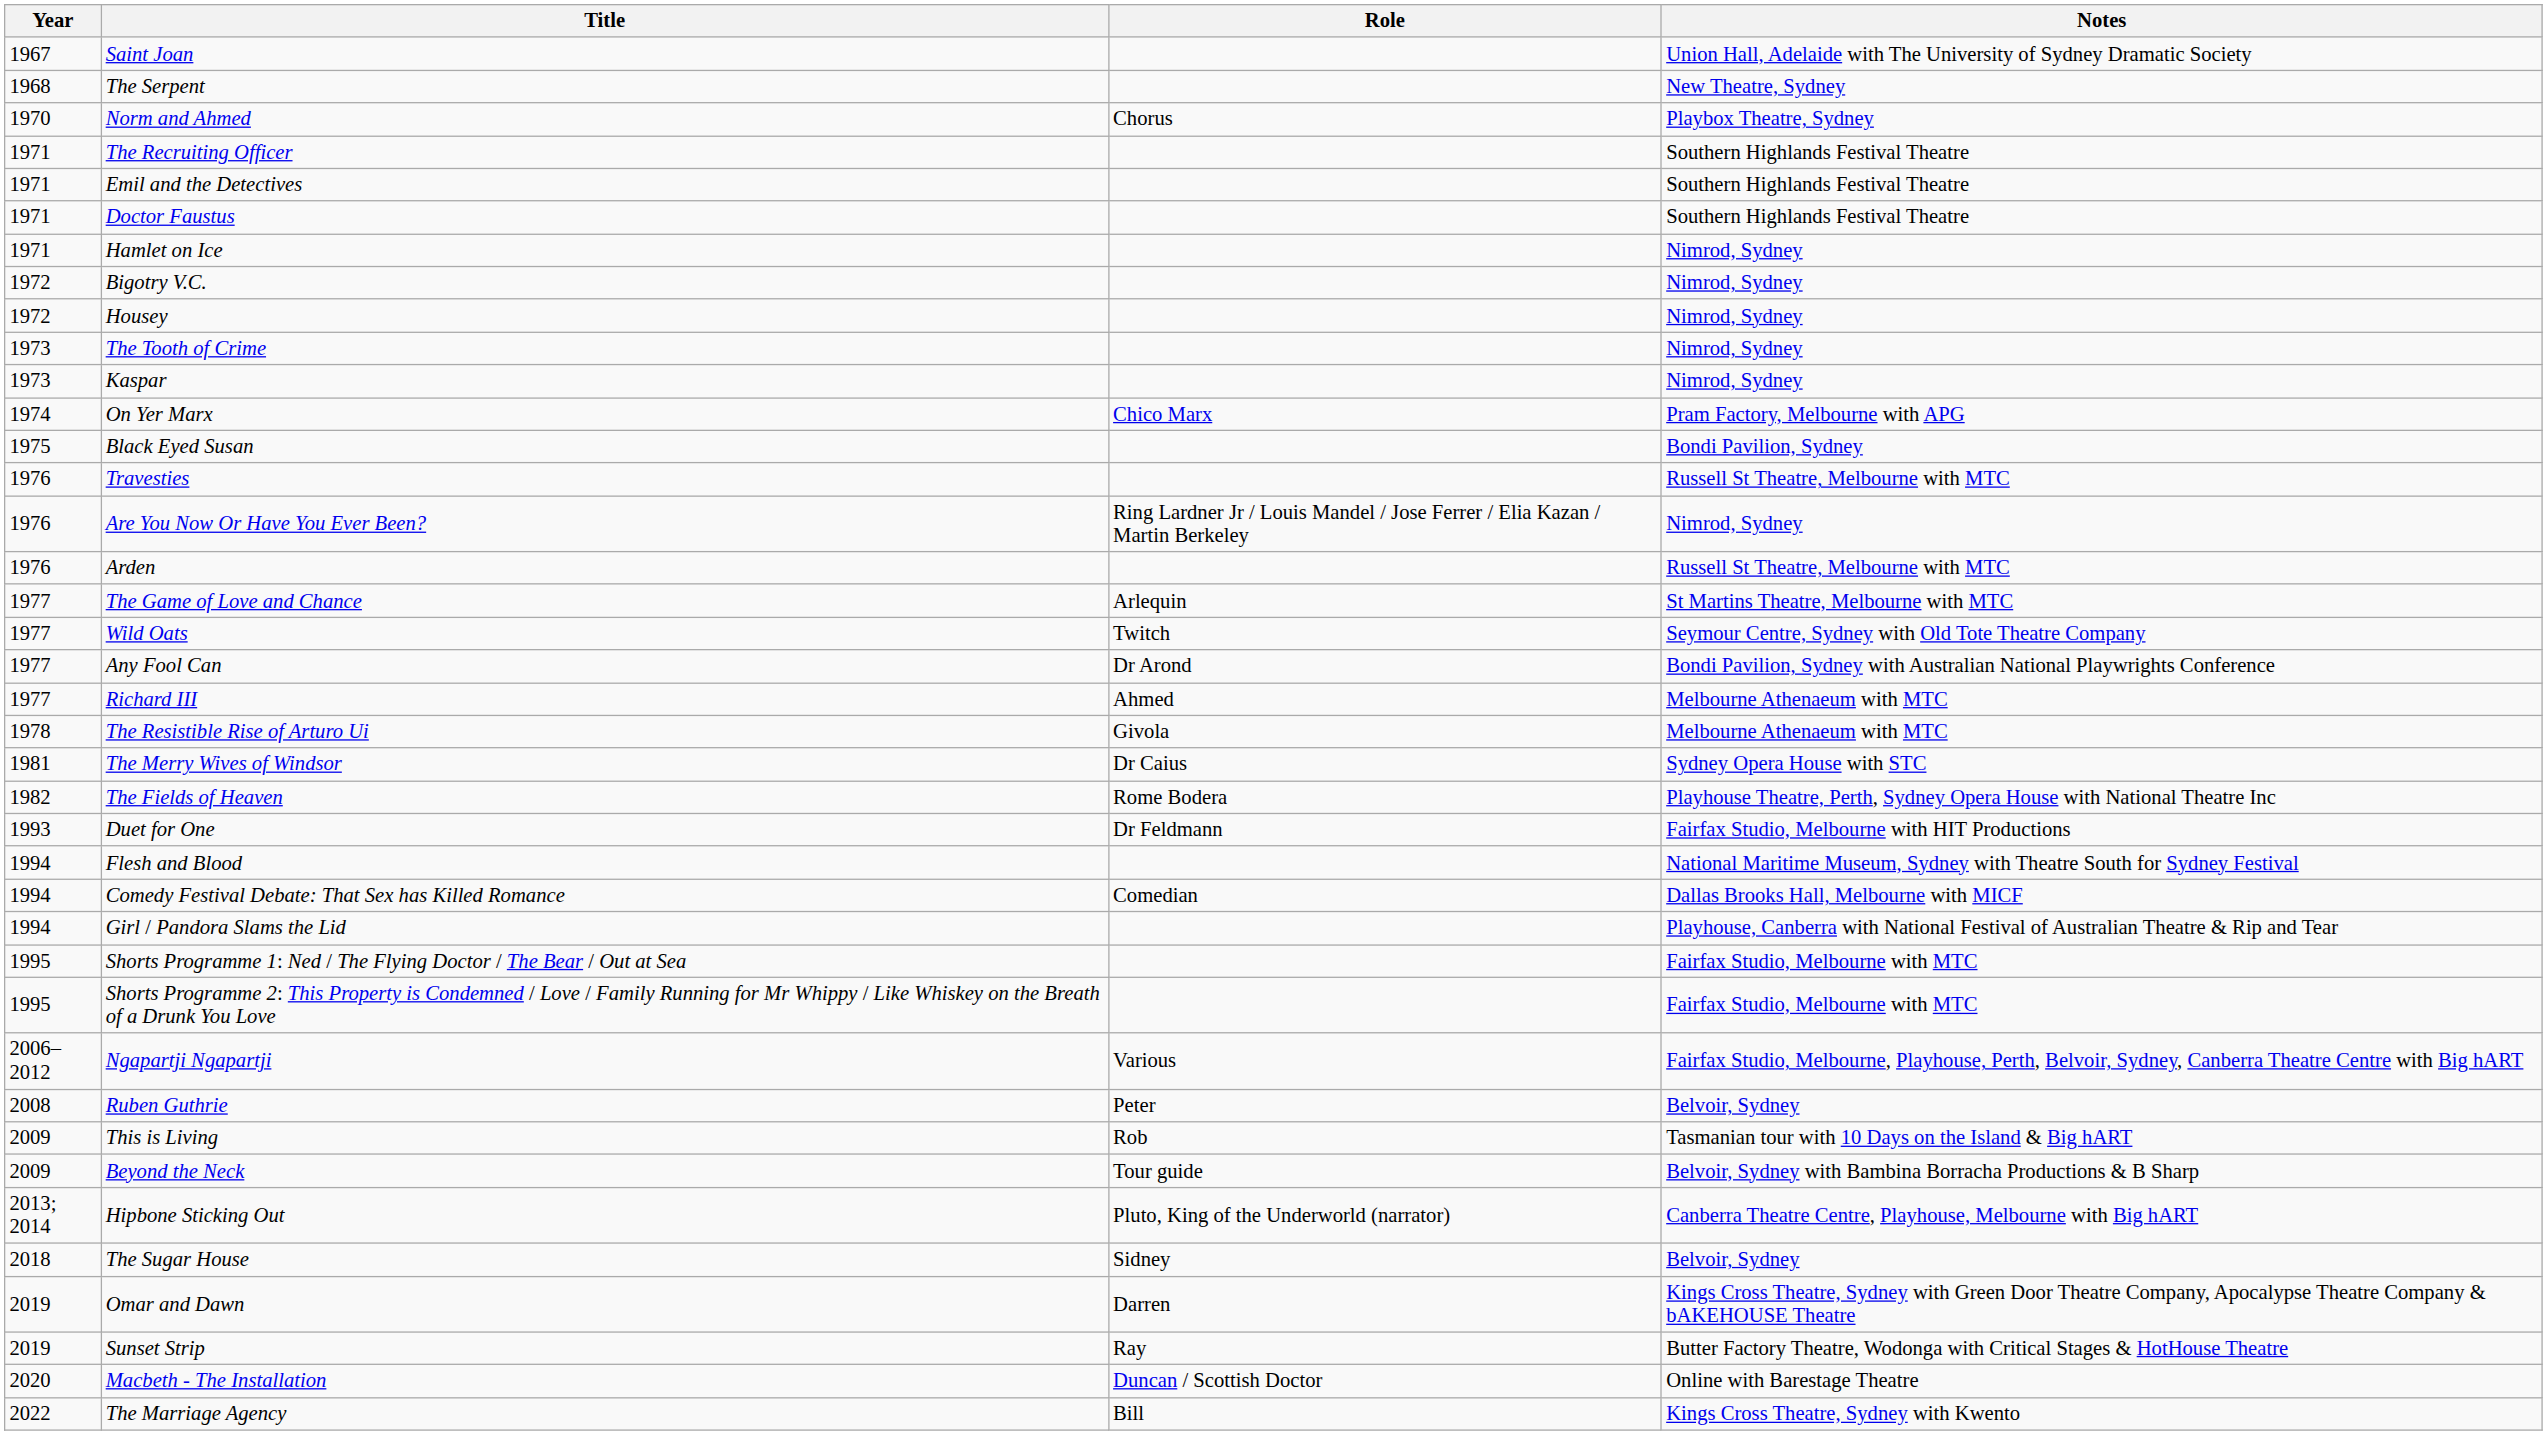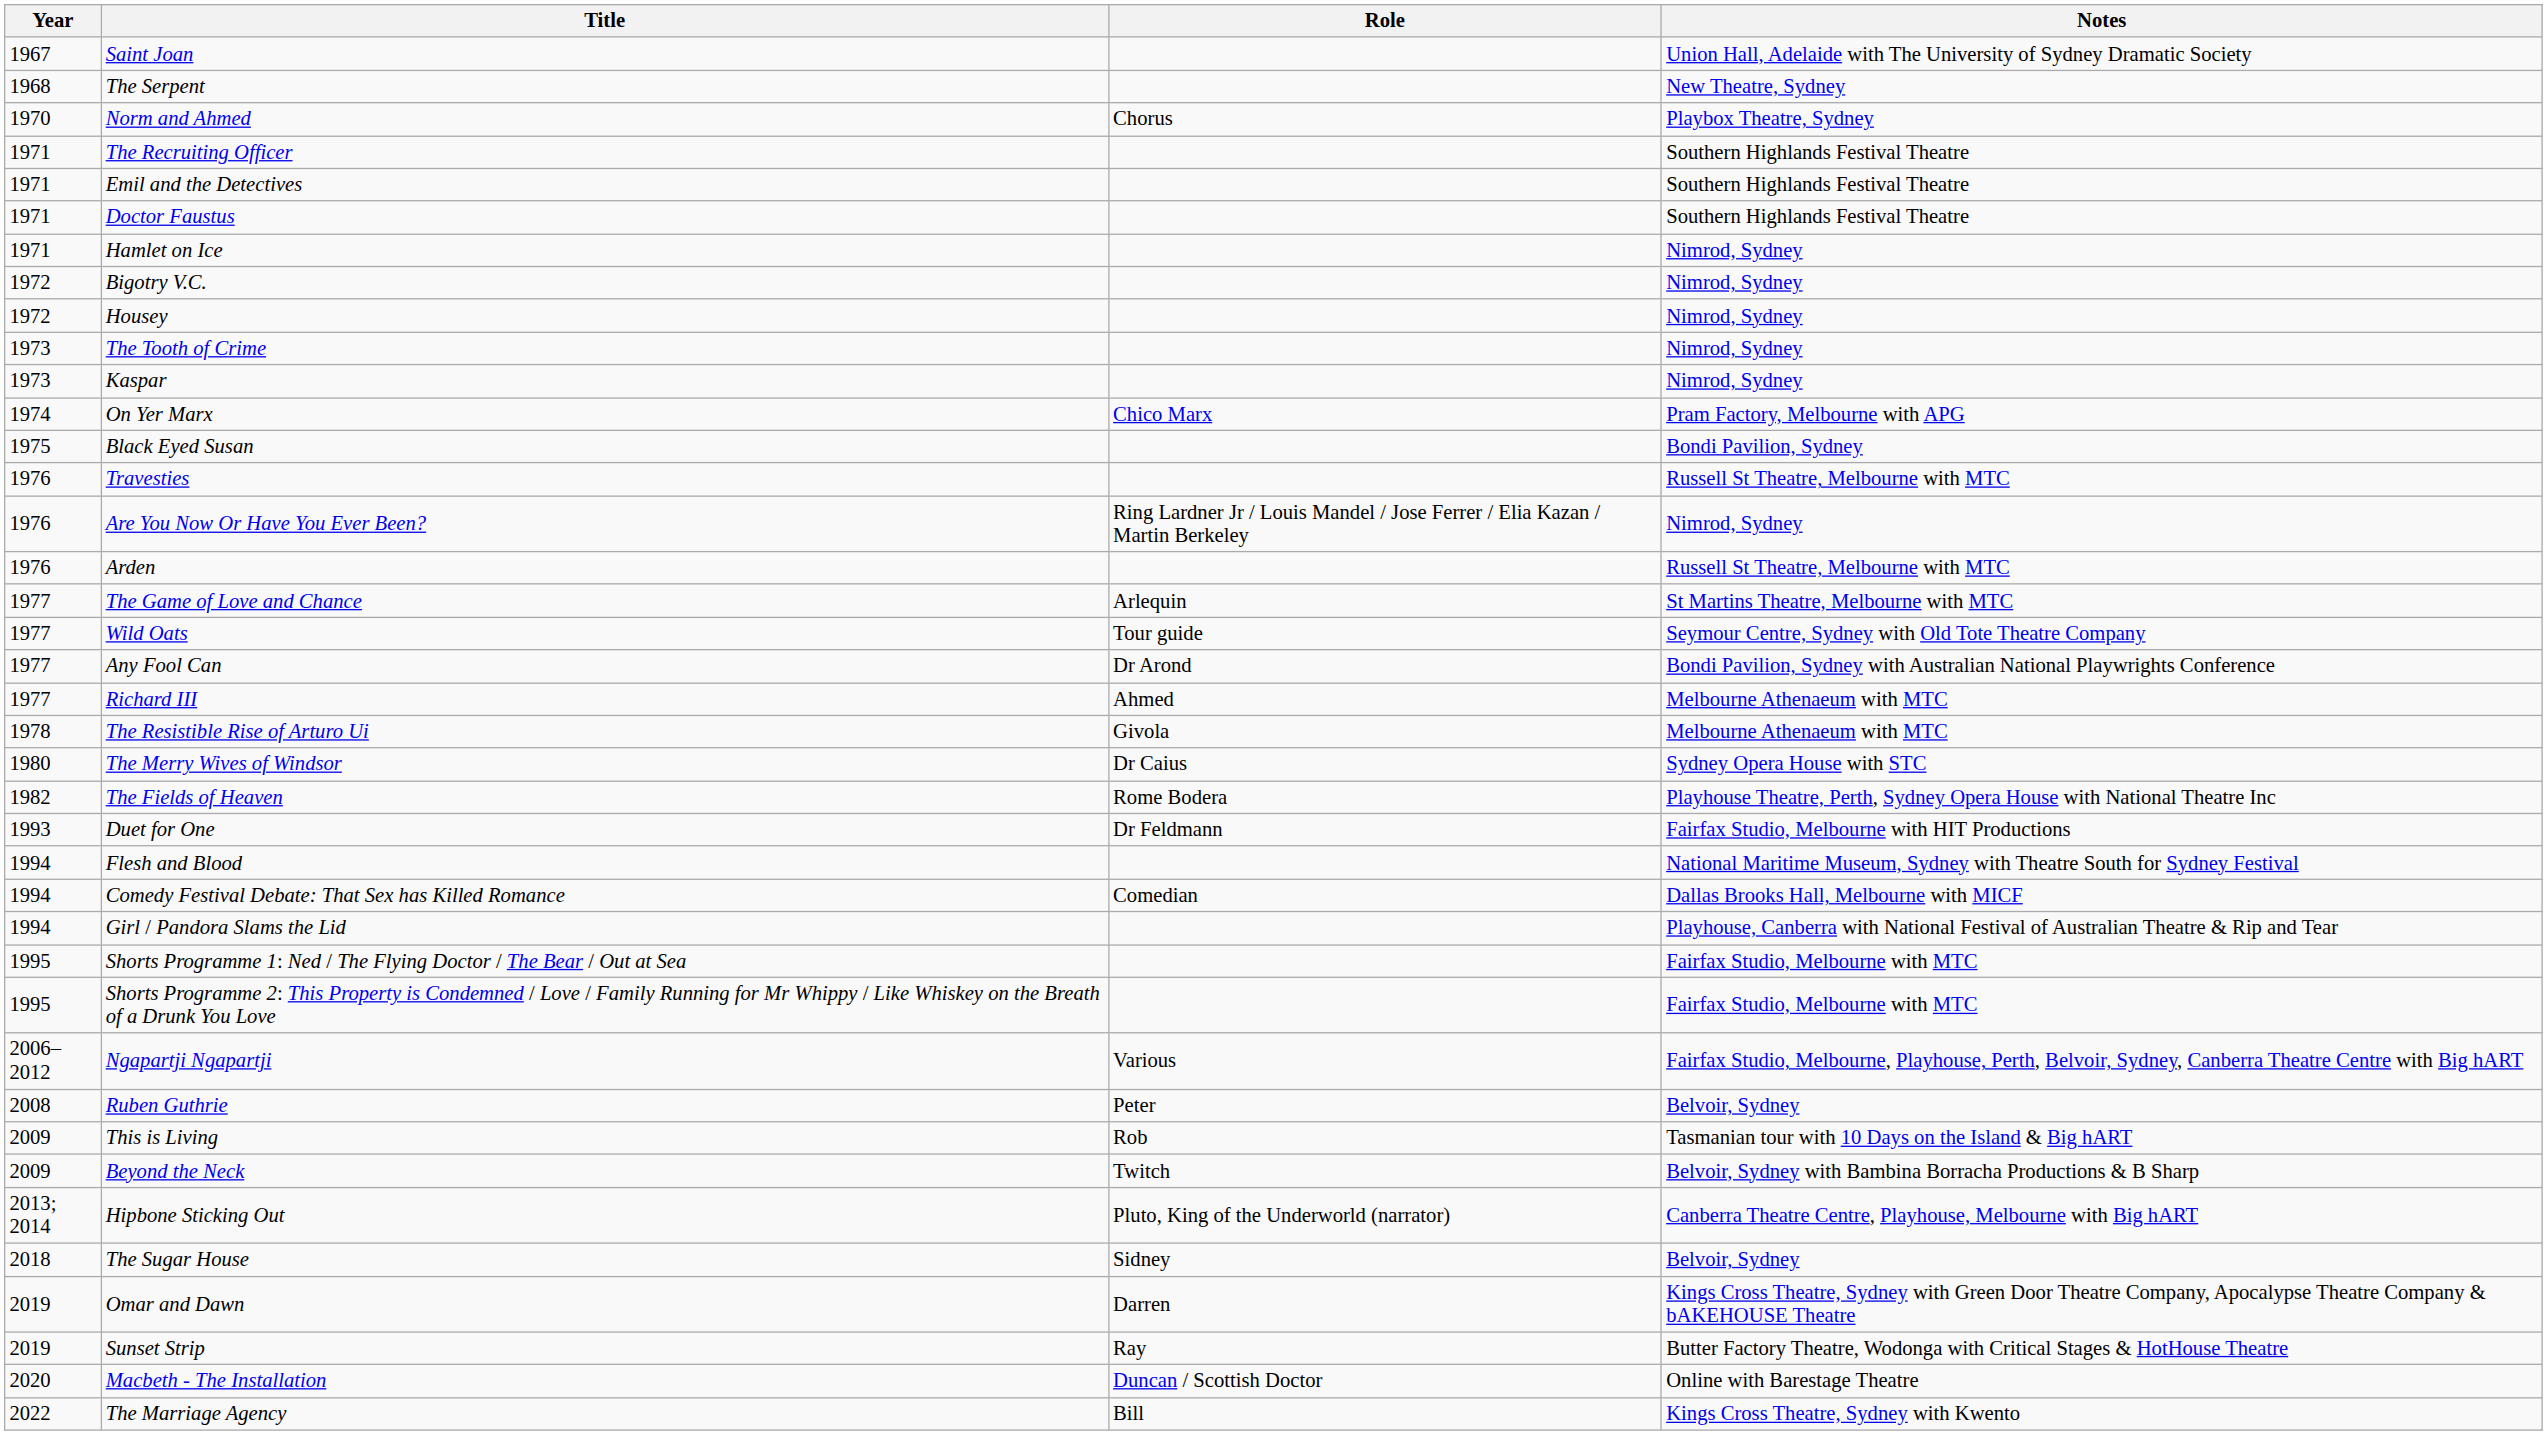 <table class=wikitable>
 <tr>
 <th>Year</th>
 <th>Title</th>
 <th>Role</th>
 <th>Notes</th>
 </tr>
 <tr>
 <td>1967</td>
 <td><em><a href='#'>Saint Joan</a></em></td>
 <td></td>
 <td><a href='#'>Union Hall, Adelaide</a> with The University of Sydney Dramatic Society</td>
 </tr>
 <tr>
 <td>1968</td>
 <td><em>The Serpent</em></td>
 <td></td>
 <td><a href='#'>New Theatre, Sydney</a></td>
 </tr>
 <tr>
 <td>1970</td>
 <td><em><a href='#'>Norm and Ahmed</a></em></td>
 <td>Chorus</td>
 <td><a href='#'>Playbox Theatre, Sydney</a></td>
 </tr>
 <tr>
 <td>1971</td>
 <td><em><a href='#'>The Recruiting Officer</a></em></td>
 <td></td>
 <td>Southern Highlands Festival Theatre</td>
 </tr>
 <tr>
 <td>1971</td>
 <td><em>Emil and the Detectives</em></td>
 <td></td>
 <td>Southern Highlands Festival Theatre</td>
 </tr>
 <tr>
 <td>1971</td>
 <td><em><a href='#'>Doctor Faustus</a></em></td>
 <td></td>
 <td>Southern Highlands Festival Theatre</td>
 </tr>
 <tr>
 <td>1971</td>
 <td><em>Hamlet on Ice</em></td>
 <td></td>
 <td><a href='#'>Nimrod, Sydney</a></td>
 </tr>
 <tr>
 <td>1972</td>
 <td><em>Bigotry V.C.</em></td>
 <td></td>
 <td><a href='#'>Nimrod, Sydney</a></td>
 </tr>
 <tr>
 <td>1972</td>
 <td><em>Housey</em></td>
 <td></td>
 <td><a href='#'>Nimrod, Sydney</a></td>
 </tr>
 <tr>
 <td>1973</td>
 <td><em><a href='#'>The Tooth of Crime</a></em></td>
 <td></td>
 <td><a href='#'>Nimrod, Sydney</a></td>
 </tr>
 <tr>
 <td>1973</td>
 <td><em>Kaspar</em></td>
 <td></td>
 <td><a href='#'>Nimrod, Sydney</a></td>
 </tr>
 <tr>
 <td>1974</td>
 <td><em>On Yer Marx</em></td>
 <td><a href='#'>Chico Marx</a></td>
 <td><a href='#'>Pram Factory, Melbourne</a> with <a href='#'>APG</a></td>
 </tr>
 <tr>
 <td>1975</td>
 <td><em>Black Eyed Susan</em></td>
 <td></td>
 <td><a href='#'>Bondi Pavilion, Sydney</a></td>
 </tr>
 <tr>
 <td>1976</td>
 <td><em><a href='#'>Travesties</a></em></td>
 <td></td>
 <td><a href='#'>Russell St Theatre, Melbourne</a> with <a href='#'>MTC</a></td>
 </tr>
 <tr>
 <td>1976</td>
 <td><em><a href='#'>Are You Now Or Have You Ever Been?</a></em></td>
 <td>Ring Lardner Jr / Louis Mandel / Jose Ferrer / Elia Kazan / Martin Berkeley</td>
 <td><a href='#'>Nimrod, Sydney</a></td>
 </tr>
 <tr>
 <td>1976</td>
 <td><em>Arden</em></td>
 <td></td>
 <td><a href='#'>Russell St Theatre, Melbourne</a> with <a href='#'>MTC</a></td>
 </tr>
 <tr>
 <td>1977</td>
 <td><em><a href='#'>The Game of Love and Chance</a></em></td>
 <td>Arlequin</td>
 <td><a href='#'>St Martins Theatre, Melbourne</a> with <a href='#'>MTC</a></td>
 </tr>
 <tr>
 <td>1977</td>
 <td><em><a href='#'>Wild Oats</a></em></td>
-<td>Twitch</td>
+<td>Tour guide</td>
 <td><a href='#'>Seymour Centre, Sydney</a> with <a href='#'>Old Tote Theatre Company</a></td>
 </tr>
 <tr>
 <td>1977</td>
 <td><em>Any Fool Can</em></td>
 <td>Dr Arond</td>
 <td><a href='#'>Bondi Pavilion, Sydney</a> with Australian National Playwrights Conference</td>
 </tr>
 <tr>
 <td>1977</td>
 <td><em><a href='#'>Richard III</a></em></td>
 <td>Ahmed</td>
 <td><a href='#'>Melbourne Athenaeum</a> with <a href='#'>MTC</a></td>
 </tr>
 <tr>
 <td>1978</td>
 <td><em><a href='#'>The Resistible Rise of Arturo Ui</a></em></td>
 <td>Givola</td>
 <td><a href='#'>Melbourne Athenaeum</a> with <a href='#'>MTC</a></td>
 </tr>
 <tr>
-<td>1981</td>
+<td>1980</td>
 <td><em><a href='#'>The Merry Wives of Windsor</a></em></td>
 <td>Dr Caius</td>
 <td><a href='#'>Sydney Opera House</a> with <a href='#'>STC</a></td>
 </tr>
 <tr>
 <td>1982</td>
 <td><em><a href='#'>The Fields of Heaven</a></em></td>
 <td>Rome Bodera</td>
 <td><a href='#'>Playhouse Theatre, Perth</a>, <a href='#'>Sydney Opera House</a> with National Theatre Inc</td>
 </tr>
 <tr>
 <td>1993</td>
 <td><em>Duet for One</em></td>
 <td>Dr Feldmann</td>
 <td><a href='#'>Fairfax Studio, Melbourne</a> with HIT Productions</td>
 </tr>
 <tr>
 <td>1994</td>
 <td><em>Flesh and Blood</em></td>
 <td></td>
 <td><a href='#'>National Maritime Museum, Sydney</a> with Theatre South for <a href='#'>Sydney Festival</a></td>
 </tr>
 <tr>
 <td>1994</td>
 <td><em>Comedy Festival Debate: That Sex has Killed Romance</em></td>
 <td>Comedian</td>
 <td><a href='#'>Dallas Brooks Hall, Melbourne</a> with <a href='#'>MICF</a></td>
 </tr>
 <tr>
 <td>1994</td>
 <td><em>Girl</em> / <em>Pandora Slams the Lid</em></td>
 <td></td>
 <td><a href='#'>Playhouse, Canberra</a> with National Festival of Australian Theatre & Rip and Tear</td>
 </tr>
 <tr>
 <td>1995</td>
 <td><em>Shorts Programme 1</em>: <em>Ned</em> / <em>The Flying Doctor</em> / <em><a href='#'>The Bear</a></em> / <em>Out at Sea</em></td>
 <td></td>
 <td><a href='#'>Fairfax Studio, Melbourne</a> with <a href='#'>MTC</a></td>
 </tr>
 <tr>
 <td>1995</td>
 <td><em>Shorts Programme 2</em>: <em><a href='#'>This Property is Condemned</a></em> / <em>Love</em> / <em>Family Running for Mr Whippy</em> / <em>Like Whiskey on the Breath of a Drunk You Love</em></td>
 <td></td>
 <td><a href='#'>Fairfax Studio, Melbourne</a> with <a href='#'>MTC</a></td>
 </tr>
 <tr>
 <td>2006–2012</td>
 <td><em><a href='#'>Ngapartji Ngapartji</a></em></td>
 <td>Various</td>
 <td><a href='#'>Fairfax Studio, Melbourne</a>, <a href='#'>Playhouse, Perth</a>, <a href='#'>Belvoir, Sydney</a>, <a href='#'>Canberra Theatre Centre</a> with <a href='#'>Big hART</a></td>
 </tr>
 <tr>
 <td>2008</td>
 <td><em><a href='#'>Ruben Guthrie</a></em></td>
 <td>Peter</td>
 <td><a href='#'>Belvoir, Sydney</a></td>
 </tr>
 <tr>
 <td>2009</td>
 <td><em>This is Living</em></td>
 <td>Rob</td>
 <td>Tasmanian tour with <a href='#'>10 Days on the Island</a> & <a href='#'>Big hART</a></td>
 </tr>
 <tr>
 <td>2009</td>
 <td><em><a href='#'>Beyond the Neck</a></em></td>
-<td>Tour guide</td>
+<td>Twitch</td>
 <td><a href='#'>Belvoir, Sydney</a> with Bambina Borracha Productions & B Sharp</td>
 </tr>
 <tr>
 <td>2013; 2014</td>
 <td><em>Hipbone Sticking Out</em></td>
 <td>Pluto, King of the Underworld (narrator)</td>
 <td><a href='#'>Canberra Theatre Centre</a>, <a href='#'>Playhouse, Melbourne</a> with <a href='#'>Big hART</a></td>
 </tr>
 <tr>
 <td>2018</td>
 <td><em>The Sugar House</em></td>
 <td>Sidney</td>
 <td><a href='#'>Belvoir, Sydney</a></td>
 </tr>
 <tr>
 <td>2019</td>
 <td><em>Omar and Dawn</em></td>
 <td>Darren</td>
 <td><a href='#'>Kings Cross Theatre, Sydney</a> with Green Door Theatre Company, Apocalypse Theatre Company & <a href='#'>bAKEHOUSE Theatre</a></td>
 </tr>
 <tr>
 <td>2019</td>
 <td><em>Sunset Strip</em></td>
 <td>Ray</td>
 <td>Butter Factory Theatre, Wodonga with Critical Stages & <a href='#'>HotHouse Theatre</a></td>
 </tr>
 <tr>
 <td>2020</td>
 <td><em><a href='#'>Macbeth - The Installation</a></em></td>
 <td><a href='#'>Duncan</a> / Scottish Doctor</td>
 <td>Online with Barestage Theatre</td>
 </tr>
 <tr>
 <td>2022</td>
 <td><em>The Marriage Agency</em></td>
 <td>Bill</td>
 <td><a href='#'>Kings Cross Theatre, Sydney</a> with Kwento</td>
 </tr>
 </table>
